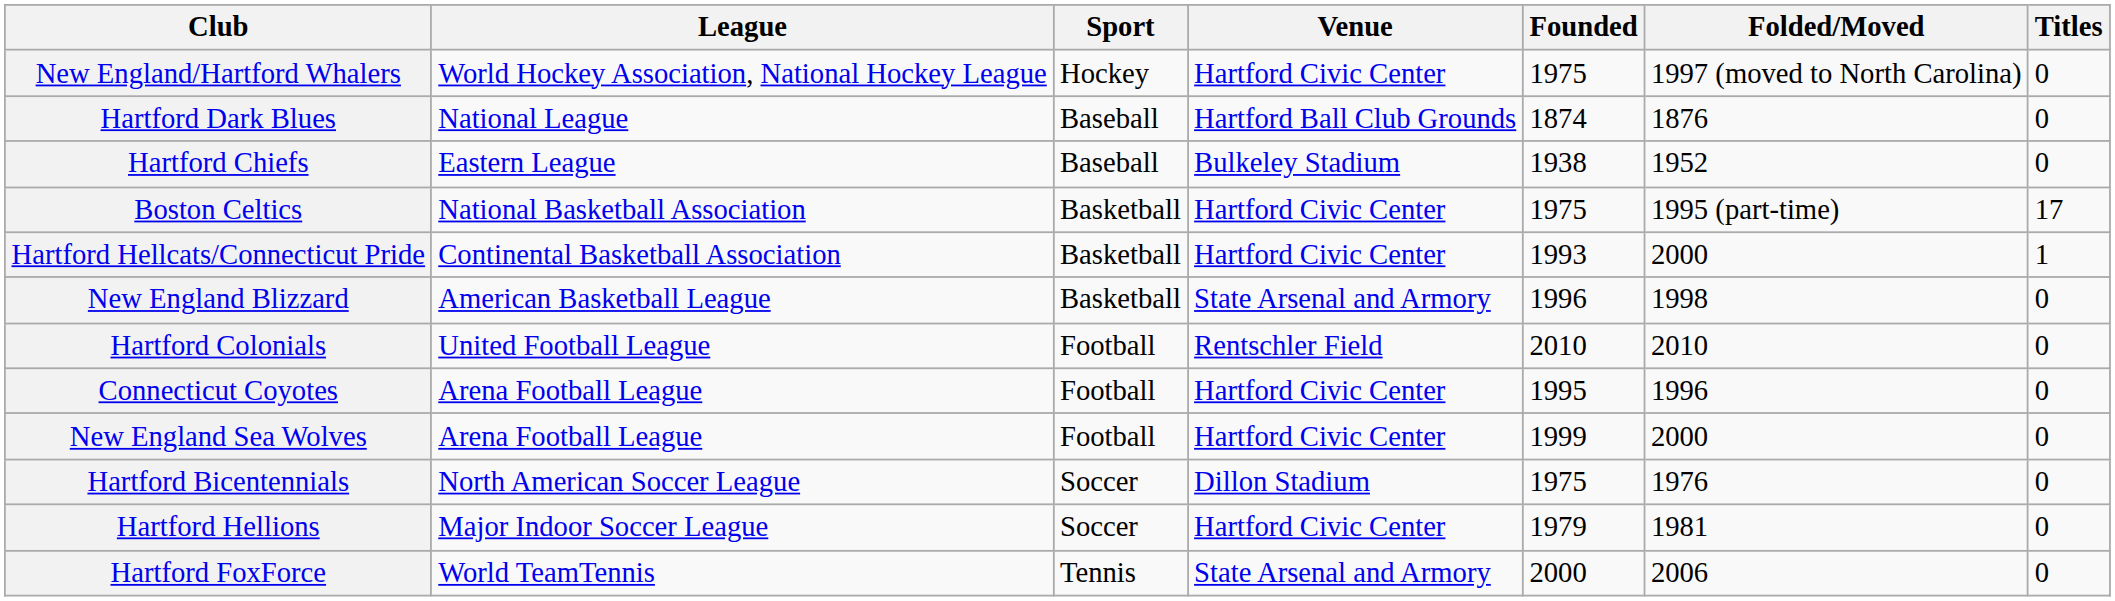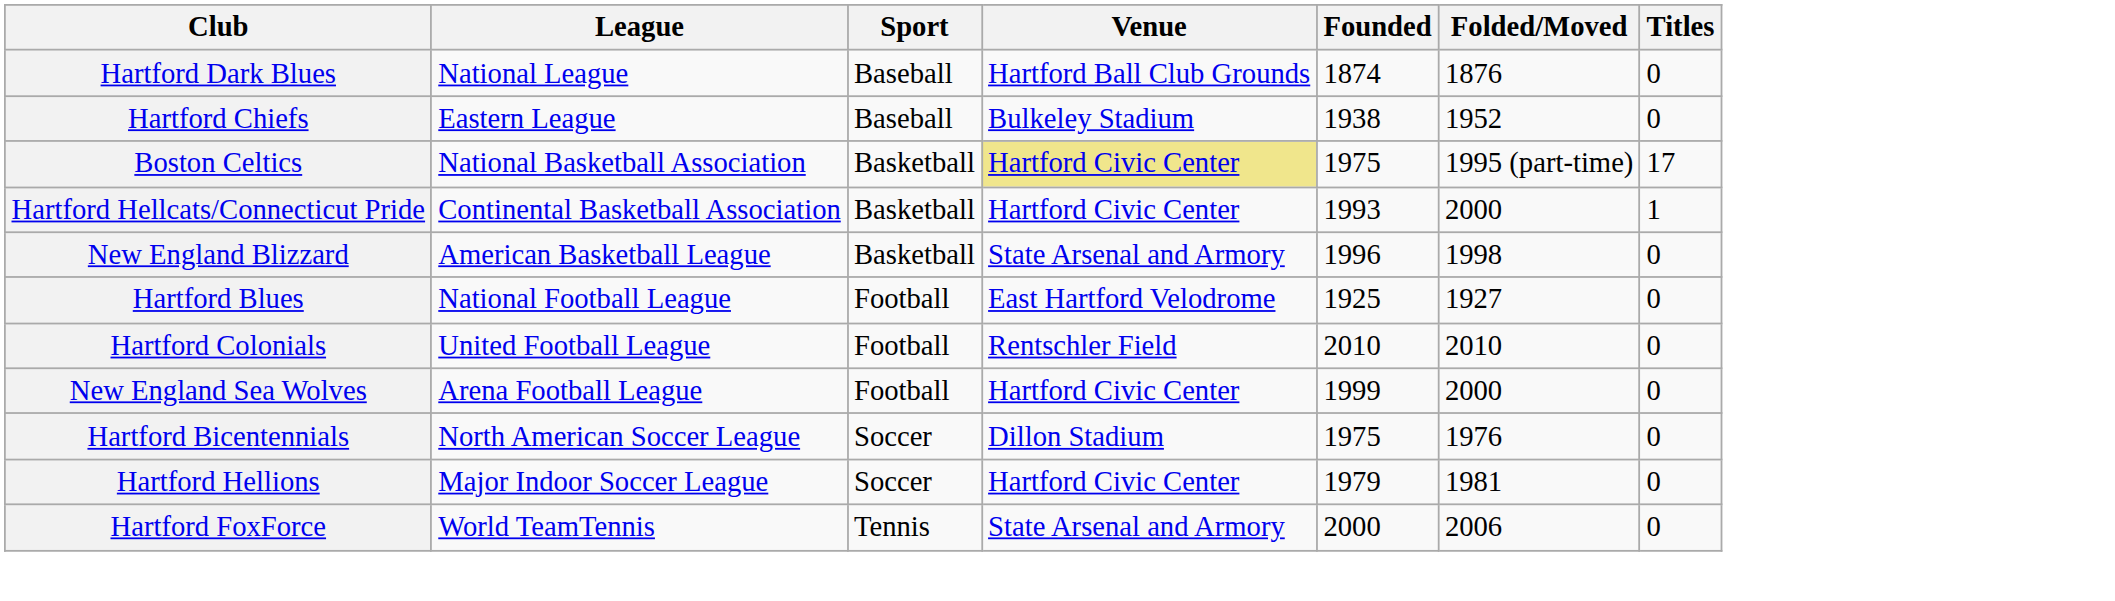 <table class="wikitable">
 <tr>
 <th scope="col">Club</th>
 <th scope="col">League</th>
 <th scope="col">Sport</th>
 <th scope="col">Venue</th>
 <th scope="col">Founded</th>
 <th scope="col">Folded/Moved</th>
 <th scope="col">Titles</th>
-</tr>
-<tr>
-<th scope="row" style="font-weight: normal;"><a href='#'>New England/Hartford Whalers</a></th>
-<td><a href='#'>World Hockey Association</a>, <a href='#'>National Hockey League</a></td>
-<td>Hockey</td>
-<td><a href='#'>Hartford Civic Center</a></td>
-<td>1975</td>
-<td>1997 (moved to North Carolina)</td>
-<td>0</td>
 </tr>
 <tr>
 <th scope="row" style="font-weight: normal;"><a href='#'>Hartford Dark Blues</a></th>
 <td><a href='#'>National League</a></td>
 <td>Baseball</td>
 <td><a href='#'>Hartford Ball Club Grounds</a></td>
 <td>1874</td>
 <td>1876</td>
 <td>0</td>
 </tr>
 <tr>
 <th scope="row" style="font-weight: normal;"><a href='#'>Hartford Chiefs</a></th>
 <td><a href='#'>Eastern League</a></td>
 <td>Baseball</td>
 <td><a href='#'>Bulkeley Stadium</a></td>
 <td>1938</td>
 <td>1952</td>
 <td>0</td>
 </tr>
 <tr>
 <th scope="row" style="font-weight: normal;"><a href='#'>Boston Celtics</a></th>
 <td><a href='#'>National Basketball Association</a></td>
 <td>Basketball</td>
-<td><a href='#'>Hartford Civic Center</a></td>
+<td style="background: khaki;"><a href='#'>Hartford Civic Center</a></td>
 <td>1975</td>
 <td>1995 (part-time)</td>
 <td>17</td>
 </tr>
 <tr>
 <th scope="row" style="font-weight: normal;"><a href='#'>Hartford Hellcats/Connecticut Pride</a></th>
 <td><a href='#'>Continental Basketball Association</a></td>
 <td>Basketball</td>
 <td><a href='#'>Hartford Civic Center</a></td>
 <td>1993</td>
 <td>2000</td>
 <td>1</td>
 </tr>
 <tr>
 <th scope="row" style="font-weight: normal;"><a href='#'>New England Blizzard</a></th>
 <td><a href='#'>American Basketball League</a></td>
 <td>Basketball</td>
 <td><a href='#'>State Arsenal and Armory</a></td>
 <td>1996</td>
 <td>1998</td>
 <td>0</td>
 </tr>
 <tr>
+<th scope="row" style="font-weight: normal;"><a href='#'>Hartford Blues</a></th>
+<td><a href='#'>National Football League</a></td>
+<td>Football</td>
+<td><a href='#'>East Hartford Velodrome</a></td>
+<td>1925</td>
+<td>1927</td>
+<td>0</td>
+</tr>
+<tr>
 <th scope="row" style="font-weight: normal;"><a href='#'>Hartford Colonials</a></th>
 <td><a href='#'>United Football League</a></td>
 <td>Football</td>
 <td><a href='#'>Rentschler Field</a></td>
 <td>2010</td>
 <td>2010</td>
-<td>0</td>
-</tr>
-<tr>
-<th scope="row" style="font-weight: normal;"><a href='#'>Connecticut Coyotes</a></th>
-<td><a href='#'>Arena Football League</a></td>
-<td>Football</td>
-<td><a href='#'>Hartford Civic Center</a></td>
-<td>1995</td>
-<td>1996</td>
 <td>0</td>
 </tr>
 <tr>
 <th scope="row" style="font-weight: normal;"><a href='#'>New England Sea Wolves</a></th>
 <td><a href='#'>Arena Football League</a></td>
 <td>Football</td>
 <td><a href='#'>Hartford Civic Center</a></td>
 <td>1999</td>
 <td>2000</td>
 <td>0</td>
 </tr>
 <tr>
 <th scope="row" style="font-weight: normal;"><a href='#'>Hartford Bicentennials</a></th>
 <td><a href='#'>North American Soccer League</a></td>
 <td>Soccer</td>
 <td><a href='#'>Dillon Stadium</a></td>
 <td>1975</td>
 <td>1976</td>
 <td>0</td>
 </tr>
 <tr>
 <th scope="row" style="font-weight: normal;"><a href='#'>Hartford Hellions</a></th>
 <td><a href='#'>Major Indoor Soccer League</a></td>
 <td>Soccer</td>
 <td><a href='#'>Hartford Civic Center</a></td>
 <td>1979</td>
 <td>1981</td>
 <td>0</td>
 </tr>
 <tr>
 <th scope="row" style="font-weight: normal;"><a href='#'>Hartford FoxForce</a></th>
 <td><a href='#'>World TeamTennis</a></td>
 <td>Tennis</td>
 <td><a href='#'>State Arsenal and Armory</a></td>
 <td>2000</td>
 <td>2006</td>
 <td>0</td>
 </tr>
 </table>
